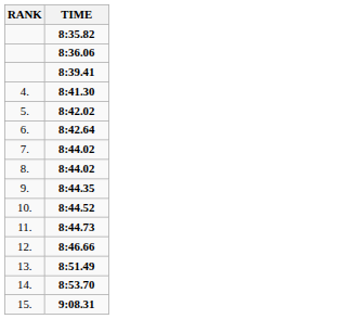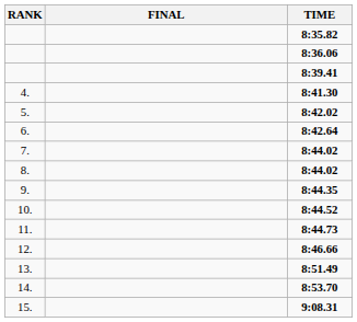 <table class="wikitable" style="border-collapse: collapse; font-size: 90%;">
 <tr>
 <th>RANK</th>
+<th style="width: 20em">FINAL</th>
 <th style="width: 5em">TIME</th>
 </tr>
 <tr>
 <td align="center"></td>
+<td></td>
 <td align="center"><strong>8:35.82</strong></td>
 </tr>
 <tr>
 <td align="center"></td>
+<td></td>
 <td align="center"><strong>8:36.06</strong></td>
 </tr>
 <tr>
 <td align="center"></td>
+<td></td>
 <td align="center"><strong>8:39.41</strong></td>
 </tr>
 <tr>
 <td align="center">4.</td>
+<td></td>
 <td align="center"><strong>8:41.30</strong></td>
 </tr>
 <tr>
 <td align="center">5.</td>
+<td></td>
 <td align="center"><strong>8:42.02</strong></td>
 </tr>
 <tr>
 <td align="center">6.</td>
+<td></td>
 <td align="center"><strong>8:42.64</strong></td>
 </tr>
 <tr>
 <td align="center">7.</td>
+<td></td>
 <td align="center"><strong>8:44.02</strong></td>
 </tr>
 <tr>
 <td align="center">8.</td>
+<td></td>
 <td align="center"><strong>8:44.02</strong></td>
 </tr>
 <tr>
 <td align="center">9.</td>
+<td></td>
 <td align="center"><strong>8:44.35</strong></td>
 </tr>
 <tr>
 <td align="center">10.</td>
+<td></td>
 <td align="center"><strong>8:44.52</strong></td>
 </tr>
 <tr>
 <td align="center">11.</td>
+<td></td>
 <td align="center"><strong>8:44.73</strong></td>
 </tr>
 <tr>
 <td align="center">12.</td>
+<td></td>
 <td align="center"><strong>8:46.66</strong></td>
 </tr>
 <tr>
 <td align="center">13.</td>
+<td></td>
 <td align="center"><strong>8:51.49</strong></td>
 </tr>
 <tr>
 <td align="center">14.</td>
+<td></td>
 <td align="center"><strong>8:53.70</strong></td>
 </tr>
 <tr>
 <td align="center">15.</td>
+<td></td>
 <td align="center"><strong>9:08.31</strong></td>
 </tr>
 </table>
